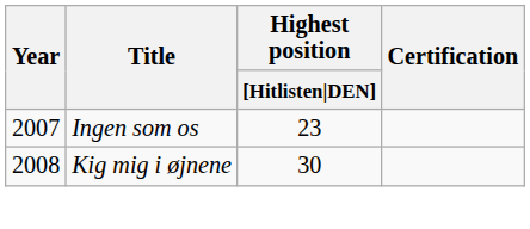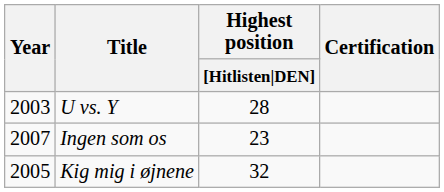 <table class="wikitable">
 <tr>
 <th width="33" rowspan="2" style="text-align:center;">Year</th>
 <th rowspan="2">Title</th>
 <th colspan="1">Highest <br>position</th>
 <th rowspan="2">Certification</th>
 </tr>
 <tr>
 <th align="center"><small>[Hitlisten|DEN]</small></th>
 </tr>
 <tr>
+<td align="center">2003</td>
+<td><em>U vs. Y</em></td>
+<td align="center">28</td>
+<td></td>
+</tr>
+<tr>
 <td align="center">2007</td>
 <td><em>Ingen som os</em></td>
 <td align="center">23</td>
 <td></td>
 </tr>
 <tr>
-<td align="center">2008</td>
+<td align="center">2005</td>
 <td><em>Kig mig i øjnene</em></td>
-<td align="center">30</td>
+<td align="center">32</td>
 <td></td>
 </tr>
 </table>
